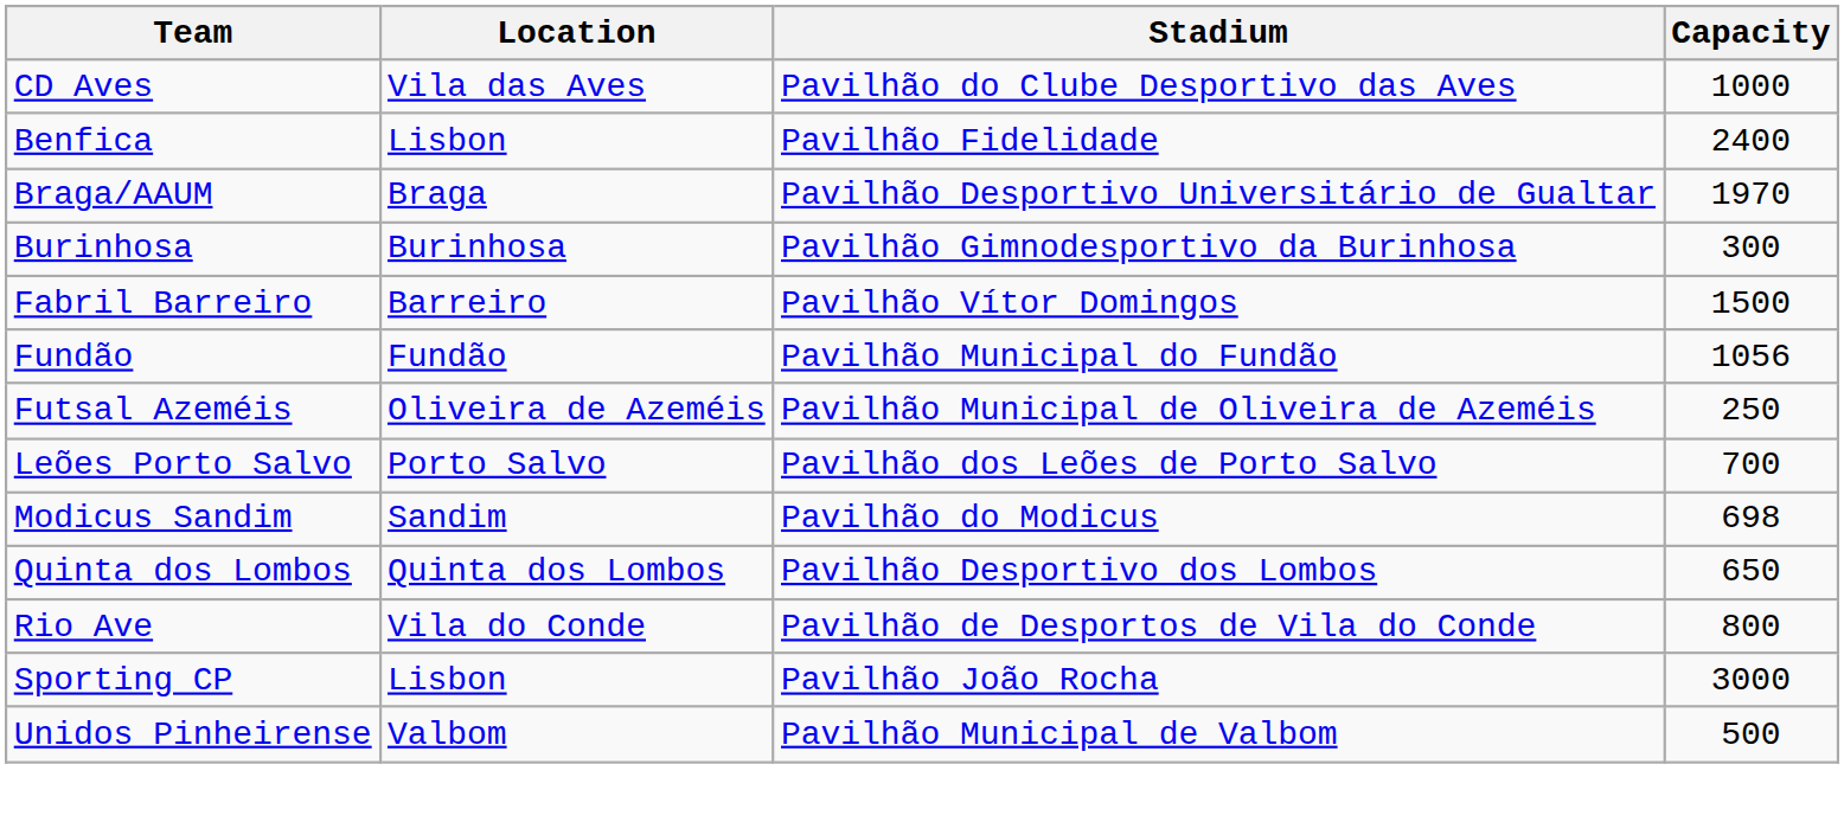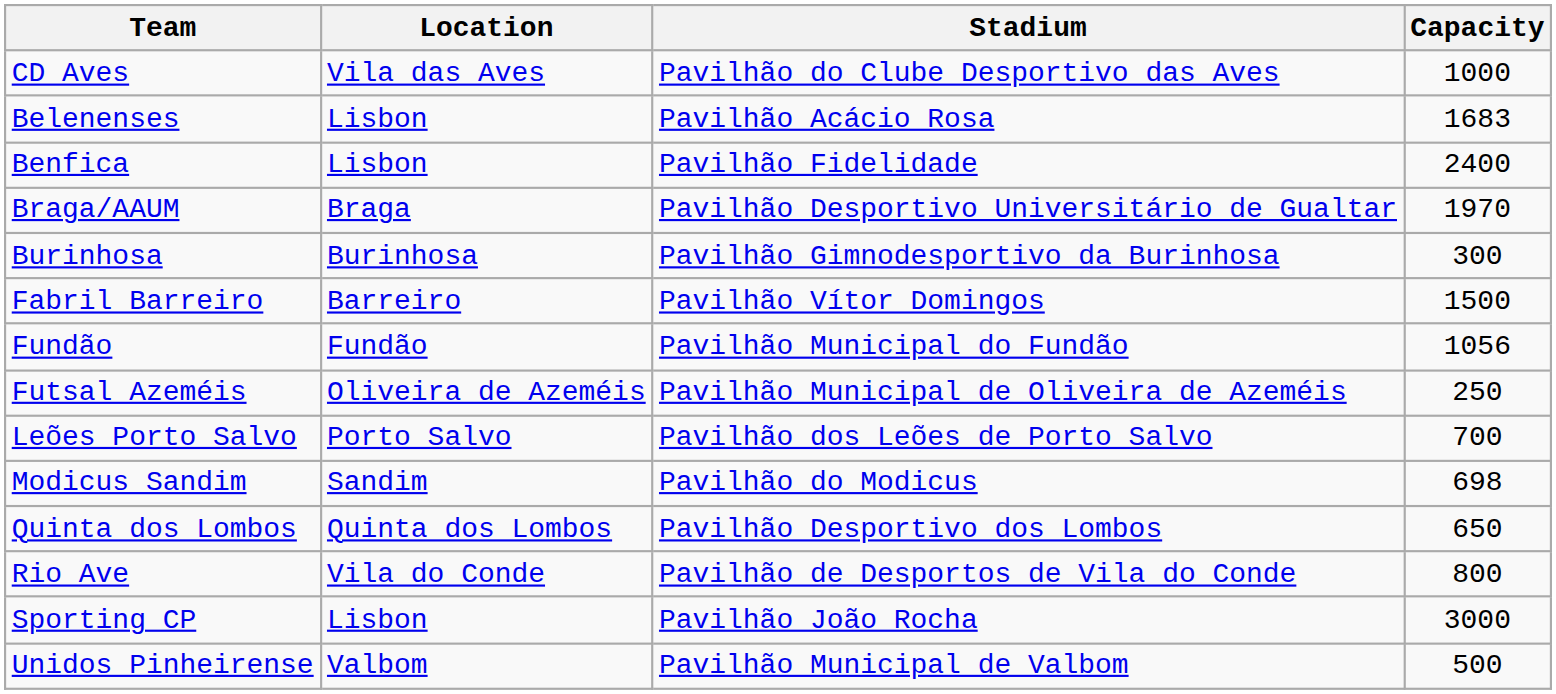 <table class="wikitable sortable">
 <tr>
 <th>Team</th>
 <th>Location</th>
 <th>Stadium</th>
 <th>Capacity</th>
 </tr>
 <tr>
 <td><a href='#'>CD Aves</a></td>
 <td><a href='#'>Vila das Aves</a></td>
 <td><a href='#'>Pavilhão do Clube Desportivo das Aves</a></td>
 <td align="center">1000</td>
+</tr>
+<tr>
+<td><a href='#'>Belenenses</a></td>
+<td><a href='#'>Lisbon</a></td>
+<td><a href='#'>Pavilhão Acácio Rosa</a></td>
+<td align="center">1683</td>
 </tr>
 <tr>
 <td><a href='#'>Benfica</a></td>
 <td><a href='#'>Lisbon</a></td>
 <td><a href='#'>Pavilhão Fidelidade</a></td>
 <td align="center">2400</td>
 </tr>
 <tr>
 <td><a href='#'>Braga/AAUM</a></td>
 <td><a href='#'>Braga</a></td>
 <td><a href='#'>Pavilhão Desportivo Universitário de Gualtar</a></td>
 <td align="center">1970</td>
 </tr>
 <tr>
 <td><a href='#'>Burinhosa</a></td>
 <td><a href='#'>Burinhosa</a></td>
 <td><a href='#'>Pavilhão Gimnodesportivo da Burinhosa</a></td>
 <td align="center">300</td>
 </tr>
 <tr>
 <td><a href='#'>Fabril Barreiro</a></td>
 <td><a href='#'>Barreiro</a></td>
 <td><a href='#'>Pavilhão Vítor Domingos</a></td>
 <td align="center">1500</td>
 </tr>
 <tr>
 <td><a href='#'>Fundão</a></td>
 <td><a href='#'>Fundão</a></td>
 <td><a href='#'>Pavilhão Municipal do Fundão</a></td>
 <td align="center">1056</td>
 </tr>
 <tr>
 <td><a href='#'>Futsal Azeméis</a></td>
 <td><a href='#'>Oliveira de Azeméis</a></td>
 <td><a href='#'>Pavilhão Municipal de Oliveira de Azeméis</a></td>
 <td align="center">250</td>
 </tr>
 <tr>
 <td><a href='#'>Leões Porto Salvo</a></td>
 <td><a href='#'>Porto Salvo</a></td>
 <td><a href='#'>Pavilhão dos Leões de Porto Salvo</a></td>
 <td align="center">700</td>
 </tr>
 <tr>
 <td><a href='#'>Modicus Sandim</a></td>
 <td><a href='#'>Sandim</a></td>
 <td><a href='#'>Pavilhão do Modicus</a></td>
 <td align="center">698</td>
 </tr>
 <tr>
 <td><a href='#'>Quinta dos Lombos</a></td>
 <td><a href='#'>Quinta dos Lombos</a></td>
 <td><a href='#'>Pavilhão Desportivo dos Lombos</a></td>
 <td align="center">650</td>
 </tr>
 <tr>
 <td><a href='#'>Rio Ave</a></td>
 <td><a href='#'>Vila do Conde</a></td>
 <td><a href='#'>Pavilhão de Desportos de Vila do Conde</a></td>
 <td align="center">800</td>
 </tr>
 <tr>
 <td><a href='#'>Sporting CP</a></td>
 <td><a href='#'>Lisbon</a></td>
 <td><a href='#'>Pavilhão João Rocha</a></td>
 <td align="center">3000</td>
 </tr>
 <tr>
 <td><a href='#'>Unidos Pinheirense</a></td>
 <td><a href='#'>Valbom</a></td>
 <td><a href='#'>Pavilhão Municipal de Valbom</a></td>
 <td align="center">500</td>
 </tr>
 </table>
